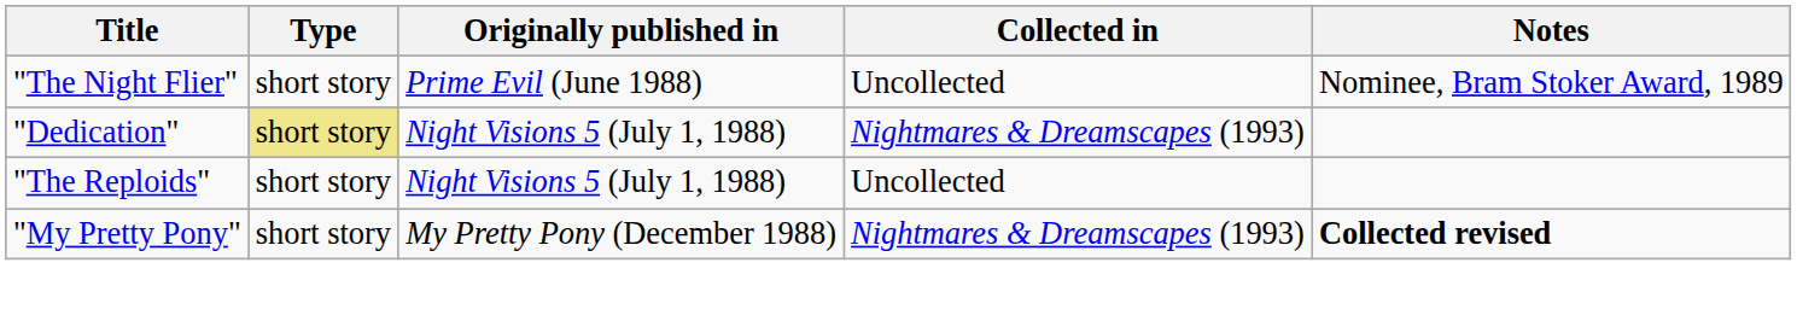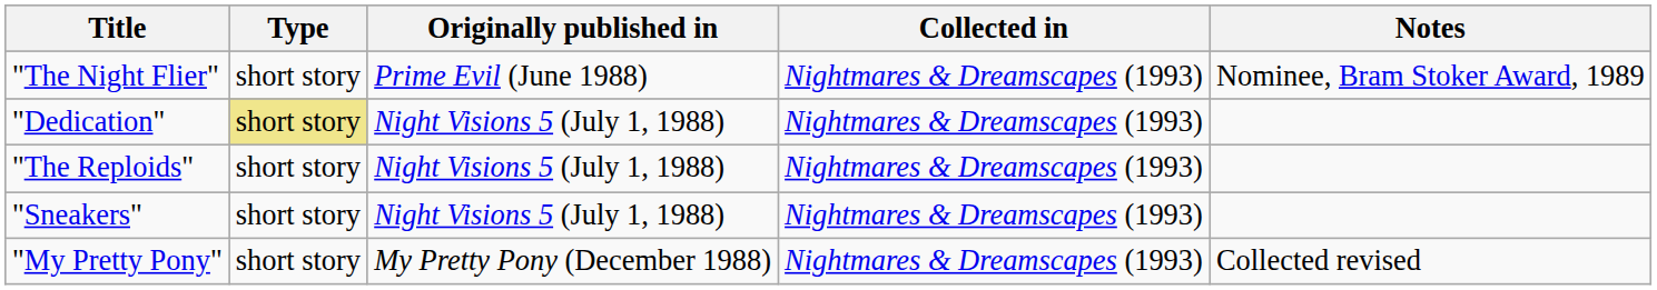 <table class="wikitable">
 <tr>
 <th>Title</th>
 <th>Type</th>
 <th>Originally published in</th>
 <th>Collected in</th>
 <th>Notes</th>
 </tr>
 <tr>
 <td>"<a href='#'>The Night Flier</a>"</td>
 <td>short story</td>
 <td><em><a href='#'>Prime Evil</a></em> (June 1988)</td>
-<td>Uncollected</td>
+<td><em><a href='#'>Nightmares & Dreamscapes</a></em> (1993)</td>
 <td>Nominee, <a href='#'>Bram Stoker Award</a>, 1989</td>
 </tr>
 <tr>
 <td>"<a href='#'>Dedication</a>"</td>
 <td style="background: khaki;">short story</td>
 <td><em><a href='#'>Night Visions 5</a></em> (July 1, 1988)</td>
 <td><em><a href='#'>Nightmares & Dreamscapes</a></em> (1993)</td>
 <td></td>
 </tr>
 <tr>
 <td>"<a href='#'>The Reploids</a>"</td>
 <td>short story</td>
 <td><em><a href='#'>Night Visions 5</a></em> (July 1, 1988)</td>
-<td>Uncollected</td>
+<td><em><a href='#'>Nightmares & Dreamscapes</a></em> (1993)</td>
+<td></td>
+</tr>
+<tr>
+<td>"<a href='#'>Sneakers</a>"</td>
+<td>short story</td>
+<td><em><a href='#'>Night Visions 5</a></em> (July 1, 1988)</td>
+<td><em><a href='#'>Nightmares & Dreamscapes</a></em> (1993)</td>
 <td></td>
 </tr>
 <tr>
 <td>"<a href='#'>My Pretty Pony</a>"</td>
 <td>short story</td>
 <td><em>My Pretty Pony</em> (December 1988)</td>
 <td><em><a href='#'>Nightmares & Dreamscapes</a></em> (1993)</td>
-<td><strong>Collected revised</strong></td>
+<td>Collected revised</td>
 </tr>
 </table>
